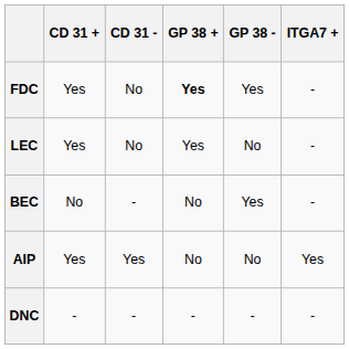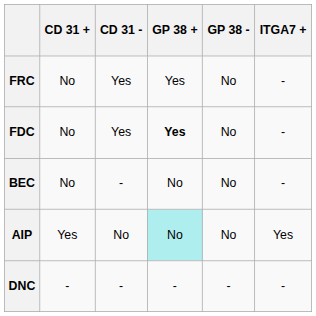 <table class="wikitable" style="text-align:center; width:400px; height:400px;">
 <tr>
 <th></th>
 <th>CD 31 +</th>
 <th>CD 31 -</th>
 <th>GP 38 +</th>
 <th>GP 38 -</th>
 <th>ITGA7 +</th>
 </tr>
 <tr>
-<th>FDC</th>
+<th>FRC</th>
+<td>No</td>
+<td>Yes</td>
 <td>Yes</td>
 <td>No</td>
-<td><strong>Yes</strong></td>
-<td>Yes</td>
 <td>-</td>
 </tr>
 <tr>
-<th>LEC</th>
-<td>Yes</td>
+<th>FDC</th>
 <td>No</td>
 <td>Yes</td>
+<td><strong>Yes</strong></td>
 <td>No</td>
 <td>-</td>
 </tr>
 <tr>
 <th>BEC</th>
 <td>No</td>
 <td>-</td>
 <td>No</td>
-<td>Yes</td>
+<td>No</td>
 <td>-</td>
 </tr>
 <tr>
 <th>AIP</th>
 <td>Yes</td>
-<td>Yes</td>
 <td>No</td>
+<td style="background: paleturquoise;">No</td>
 <td>No</td>
 <td>Yes</td>
 </tr>
 <tr>
 <th>DNC</th>
 <td>-</td>
 <td>-</td>
 <td>-</td>
 <td>-</td>
 <td>-</td>
 </tr>
 </table>
